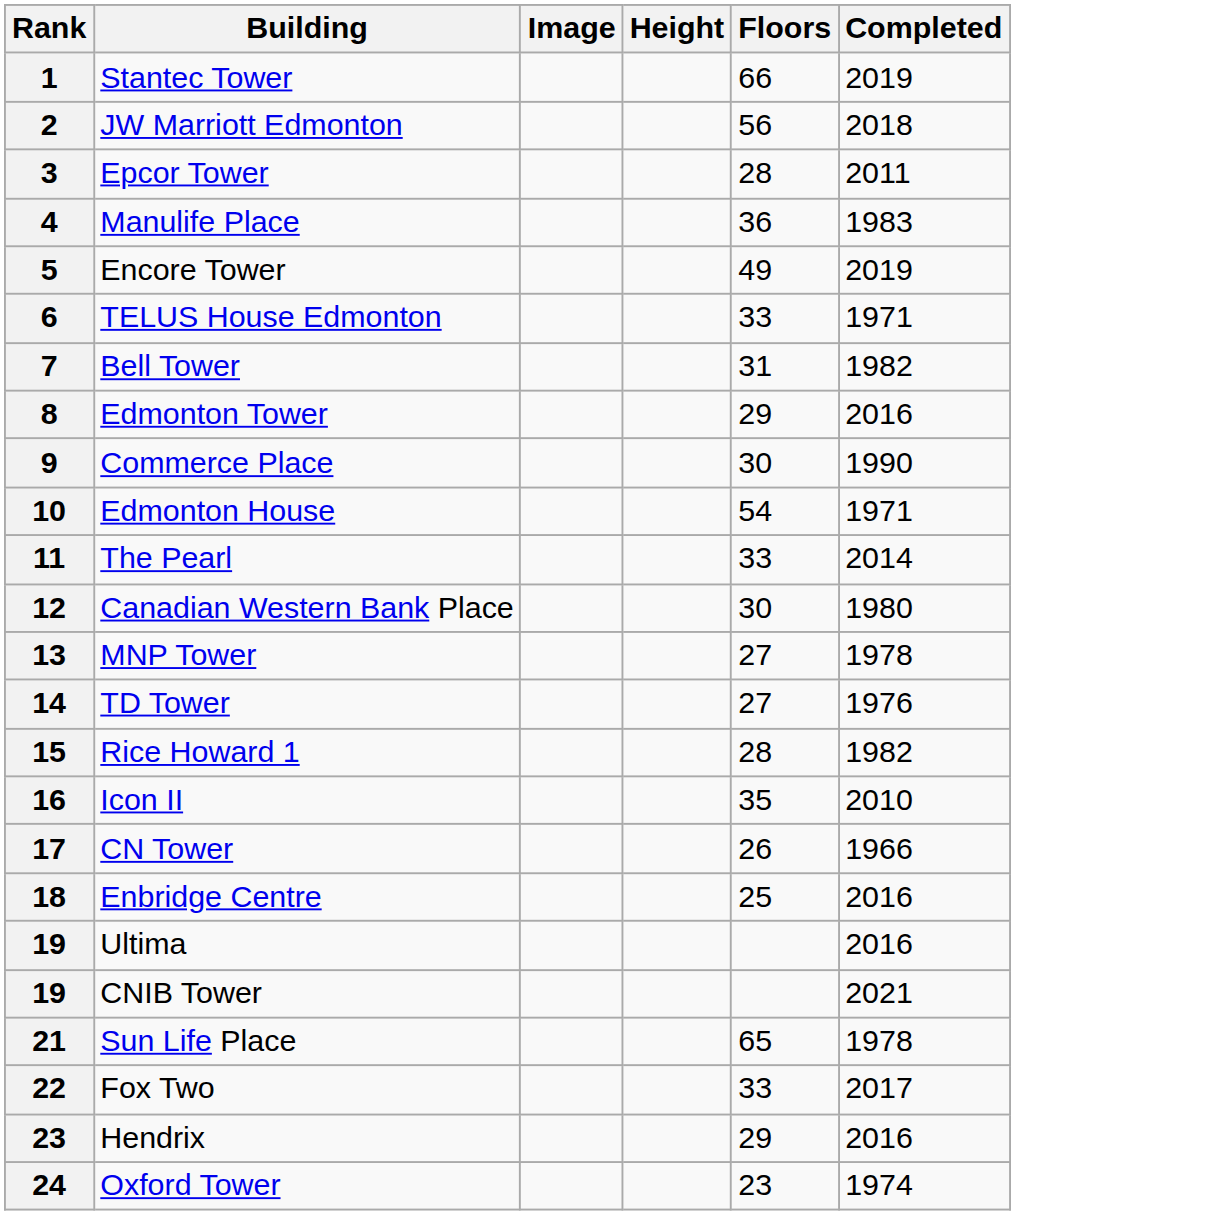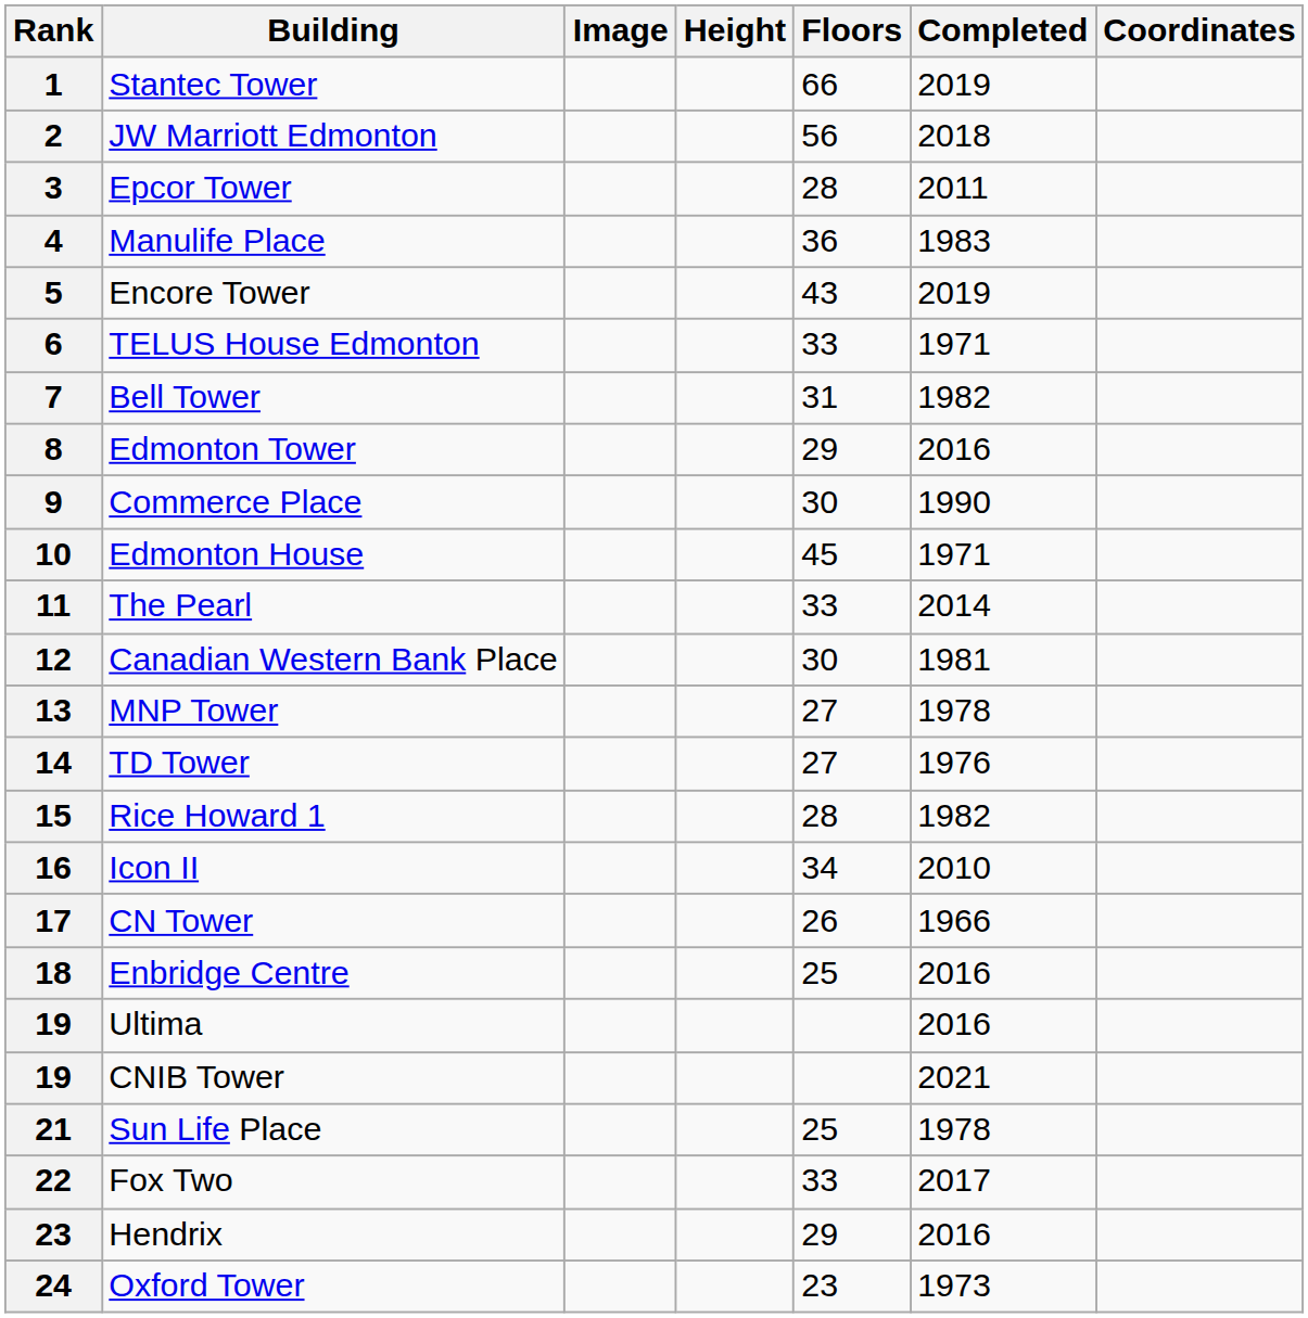 <table class="wikitable sortable">
 <tr>
 <th>Rank</th>
 <th>Building</th>
 <th class=unsortable>Image</th>
 <th>Height</th>
 <th>Floors</th>
 <th>Completed</th>
+<th class=unsortable>Coordinates</th>
 </tr>
 <tr>
 <th>1</th>
 <td><a href='#'>Stantec Tower</a></td>
 <td></td>
 <td></td>
 <td>66</td>
 <td>2019</td>
+<td><small></small></td>
 </tr>
 <tr>
 <th>2</th>
 <td><a href='#'>JW Marriott Edmonton</a></td>
 <td></td>
 <td></td>
 <td>56</td>
 <td>2018</td>
+<td><small></small></td>
 </tr>
 <tr>
 <th>3</th>
 <td><a href='#'>Epcor Tower</a></td>
 <td></td>
 <td></td>
 <td>28</td>
 <td>2011</td>
+<td><small></small></td>
 </tr>
 <tr>
 <th>4</th>
 <td><a href='#'>Manulife Place</a></td>
 <td></td>
 <td></td>
 <td>36</td>
 <td>1983</td>
+<td><small></small></td>
 </tr>
 <tr>
 <th>5</th>
 <td>Encore Tower</td>
 <td></td>
 <td></td>
-<td>49</td>
+<td>43</td>
 <td>2019</td>
+<td><small></small></td>
 </tr>
 <tr>
 <th>6</th>
 <td><a href='#'>TELUS House Edmonton</a></td>
 <td></td>
 <td></td>
 <td>33</td>
 <td>1971</td>
+<td><small></small></td>
 </tr>
 <tr>
 <th>7</th>
 <td><a href='#'>Bell Tower</a></td>
 <td></td>
 <td></td>
 <td>31</td>
 <td>1982</td>
+<td><small></small></td>
 </tr>
 <tr>
 <th>8</th>
 <td><a href='#'>Edmonton Tower</a></td>
 <td></td>
 <td></td>
 <td>29</td>
 <td>2016</td>
+<td><small></small></td>
 </tr>
 <tr>
 <th>9</th>
 <td><a href='#'>Commerce Place</a></td>
 <td></td>
 <td></td>
 <td>30</td>
 <td>1990</td>
+<td><small></small></td>
 </tr>
 <tr>
 <th>10</th>
 <td><a href='#'>Edmonton House</a></td>
 <td></td>
 <td></td>
-<td>54</td>
+<td>45</td>
 <td>1971</td>
+<td><small></small></td>
 </tr>
 <tr>
 <th>11</th>
 <td><a href='#'>The Pearl</a></td>
 <td></td>
 <td></td>
 <td>33</td>
 <td>2014</td>
+<td><small></small></td>
 </tr>
 <tr>
 <th>12</th>
 <td><a href='#'>Canadian Western Bank</a> Place</td>
 <td></td>
 <td></td>
 <td>30</td>
-<td>1980</td>
+<td>1981</td>
+<td><small></small></td>
 </tr>
 <tr>
 <th>13</th>
 <td><a href='#'>MNP Tower</a></td>
 <td></td>
 <td></td>
 <td>27</td>
 <td>1978</td>
+<td><small></small></td>
 </tr>
 <tr>
 <th>14</th>
 <td><a href='#'>TD Tower</a></td>
 <td></td>
 <td></td>
 <td>27</td>
 <td>1976</td>
+<td><small></small></td>
 </tr>
 <tr>
 <th>15</th>
 <td><a href='#'>Rice Howard 1</a></td>
 <td></td>
 <td></td>
 <td>28</td>
 <td>1982</td>
+<td><small></small></td>
 </tr>
 <tr>
 <th>16</th>
 <td><a href='#'>Icon II</a></td>
 <td></td>
 <td></td>
-<td>35</td>
+<td>34</td>
 <td>2010</td>
+<td><small></small></td>
 </tr>
 <tr>
 <th>17</th>
 <td><a href='#'>CN Tower</a></td>
 <td></td>
 <td></td>
 <td>26</td>
 <td>1966</td>
+<td><small></small></td>
 </tr>
 <tr>
 <th>18</th>
 <td><a href='#'>Enbridge Centre</a></td>
 <td></td>
 <td></td>
 <td>25</td>
 <td>2016</td>
+<td><small></small></td>
 </tr>
 <tr>
 <th>19</th>
 <td>Ultima</td>
 <td></td>
 <td></td>
 <td></td>
 <td>2016</td>
+<td><small></small></td>
 </tr>
 <tr>
 <th>19</th>
 <td>CNIB Tower</td>
 <td></td>
 <td></td>
 <td></td>
 <td>2021</td>
+<td><small></small></td>
 </tr>
 <tr>
 <th>21</th>
 <td><a href='#'>Sun Life</a> Place</td>
 <td></td>
 <td></td>
-<td>65</td>
+<td>25</td>
 <td>1978</td>
+<td><small></small></td>
 </tr>
 <tr>
 <th>22</th>
 <td>Fox Two</td>
 <td></td>
 <td></td>
 <td>33</td>
 <td>2017</td>
+<td><small></small></td>
 </tr>
 <tr>
 <th>23</th>
 <td>Hendrix</td>
 <td></td>
 <td></td>
 <td>29</td>
 <td>2016</td>
+<td><small></small></td>
 </tr>
 <tr>
 <th>24</th>
 <td><a href='#'>Oxford Tower</a></td>
 <td></td>
 <td></td>
 <td>23</td>
-<td>1974</td>
+<td>1973</td>
+<td><small></small></td>
 </tr>
 </table>
